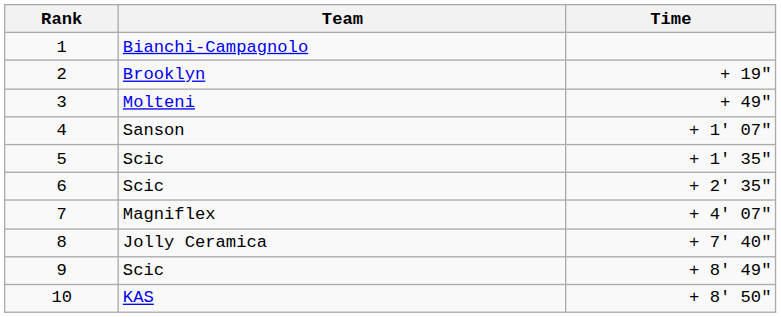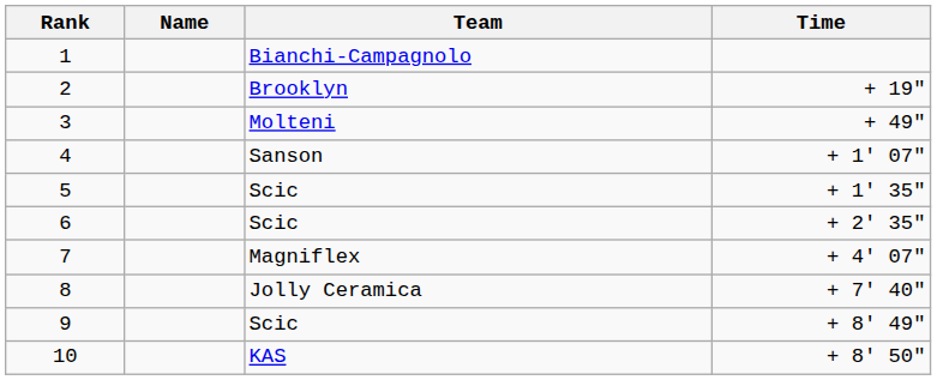 <table class="wikitable" style="width:45em;margin-bottom:0;">
 <tr>
 <th>Rank</th>
+<th>Name</th>
 <th>Team</th>
 <th>Time</th>
 </tr>
 <tr>
 <td style="text-align:center;">1</td>
+<td> </td>
 <td><a href='#'>Bianchi-Campagnolo</a></td>
 <td align=right></td>
 </tr>
 <tr>
 <td style="text-align:center;">2</td>
+<td></td>
 <td><a href='#'>Brooklyn</a></td>
 <td align=right>+ 19"</td>
 </tr>
 <tr>
 <td style="text-align:center;">3</td>
+<td></td>
 <td><a href='#'>Molteni</a></td>
 <td align=right>+ 49"</td>
 </tr>
 <tr>
 <td style="text-align:center;">4</td>
+<td> </td>
 <td>Sanson</td>
 <td align=right>+ 1' 07"</td>
 </tr>
 <tr>
 <td style="text-align:center;">5</td>
+<td></td>
 <td>Scic</td>
 <td align=right>+ 1' 35"</td>
 </tr>
 <tr>
 <td style="text-align:center;">6</td>
+<td></td>
 <td>Scic</td>
 <td align=right>+ 2' 35"</td>
 </tr>
 <tr>
 <td style="text-align:center;">7</td>
+<td></td>
 <td>Magniflex</td>
 <td align=right>+ 4' 07"</td>
 </tr>
 <tr>
 <td style="text-align:center;">8</td>
+<td></td>
 <td>Jolly Ceramica</td>
 <td align=right>+ 7' 40"</td>
 </tr>
 <tr>
 <td style="text-align:center;">9</td>
+<td></td>
 <td>Scic</td>
 <td align=right>+ 8' 49"</td>
 </tr>
 <tr>
 <td style="text-align:center;">10</td>
+<td></td>
 <td><a href='#'>KAS</a></td>
 <td align=right>+ 8' 50"</td>
 </tr>
 </table>
